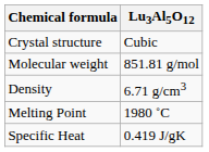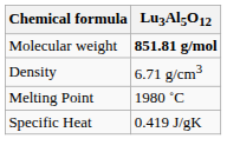 <table class="wikitable">
 <tr>
 <th>Chemical formula</th>
 <th>Lu<sub>3</sub>Al<sub>5</sub>O<sub>12</sub></th>
 </tr>
 <tr>
-<td>Crystal structure</td>
-<td>Cubic</td>
-</tr>
-<tr>
 <td>Molecular weight</td>
-<td>851.81 g/mol</td>
+<td><strong>851.81 g/mol</strong></td>
 </tr>
 <tr>
 <td>Density</td>
 <td>6.71 g/cm<sup>3</sup></td>
 </tr>
 <tr>
 <td>Melting Point</td>
 <td>1980 ˚C</td>
 </tr>
 <tr>
 <td>Specific Heat</td>
 <td>0.419 J/gK</td>
 </tr>
 </table>
